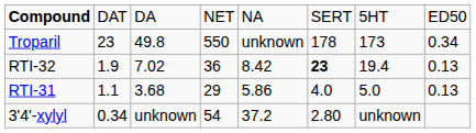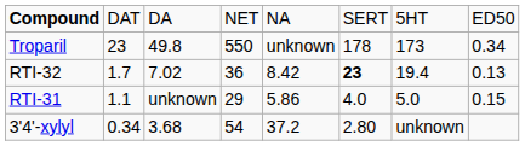 <table class="wikitable">
 <tr>
 <td><strong>Compound</strong></td>
 <td>DAT</td>
 <td>DA</td>
 <td>NET</td>
 <td>NA</td>
 <td>SERT</td>
 <td>5HT</td>
 <td>ED50</td>
 </tr>
 <tr>
 <td><a href='#'>Troparil</a></td>
 <td>23</td>
 <td>49.8</td>
 <td>550</td>
 <td>unknown</td>
 <td>178</td>
 <td>173</td>
 <td>0.34</td>
 </tr>
 <tr>
 <td>RTI-32</td>
-<td>1.9</td>
+<td>1.7</td>
 <td>7.02</td>
 <td>36</td>
 <td>8.42</td>
 <td><strong>23</strong></td>
 <td>19.4</td>
 <td>0.13</td>
 </tr>
 <tr>
 <td><a href='#'>RTI-31</a></td>
 <td>1.1</td>
-<td>3.68</td>
+<td>unknown</td>
 <td>29</td>
 <td>5.86</td>
 <td>4.0</td>
 <td>5.0</td>
-<td>0.13</td>
+<td>0.15</td>
 </tr>
 <tr>
 <td>3'4'-<a href='#'>xylyl</a></td>
 <td>0.34</td>
-<td>unknown</td>
+<td>3.68</td>
 <td>54</td>
 <td>37.2</td>
 <td>2.80</td>
 <td>unknown</td>
 </tr>
 </table>
